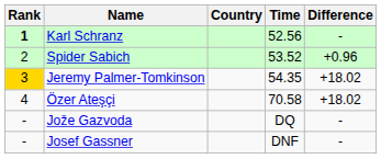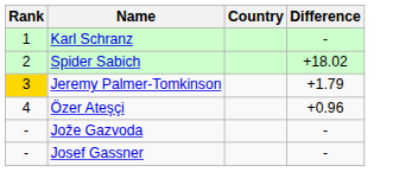 <table class="wikitable sortable" style="text-align:center">
 <tr>
 <th>Rank</th>
 <th>Name</th>
 <th>Country</th>
-<th>Time</th>
 <th>Difference</th>
 </tr>
 <tr style="background:#cfc;">
-<td><strong>1</strong></td>
+<td>1</td>
 <td align=left><a href='#'>Karl Schranz</a></td>
 <td align=left></td>
-<td>52.56</td>
 <td>-</td>
 </tr>
 <tr style="background:#cfc;">
 <td>2</td>
 <td align=left><a href='#'>Spider Sabich</a></td>
 <td align=left></td>
-<td>53.52</td>
-<td>+0.96</td>
+<td>+18.02</td>
 </tr>
 <tr>
 <td style="background: gold;">3</td>
 <td align=left><a href='#'>Jeremy Palmer-Tomkinson</a></td>
 <td align=left></td>
-<td>54.35</td>
-<td>+18.02</td>
+<td>+1.79</td>
 </tr>
 <tr>
 <td>4</td>
 <td align=left><a href='#'>Özer Ateşçi</a></td>
 <td align=left></td>
-<td>70.58</td>
-<td>+18.02</td>
+<td>+0.96</td>
 </tr>
 <tr>
 <td>-</td>
 <td align=left><a href='#'>Jože Gazvoda</a></td>
 <td align=left></td>
-<td>DQ</td>
 <td>-</td>
 </tr>
 <tr>
 <td>-</td>
 <td align=left><a href='#'>Josef Gassner</a></td>
 <td align=left></td>
-<td>DNF</td>
 <td>-</td>
 </tr>
 </table>
